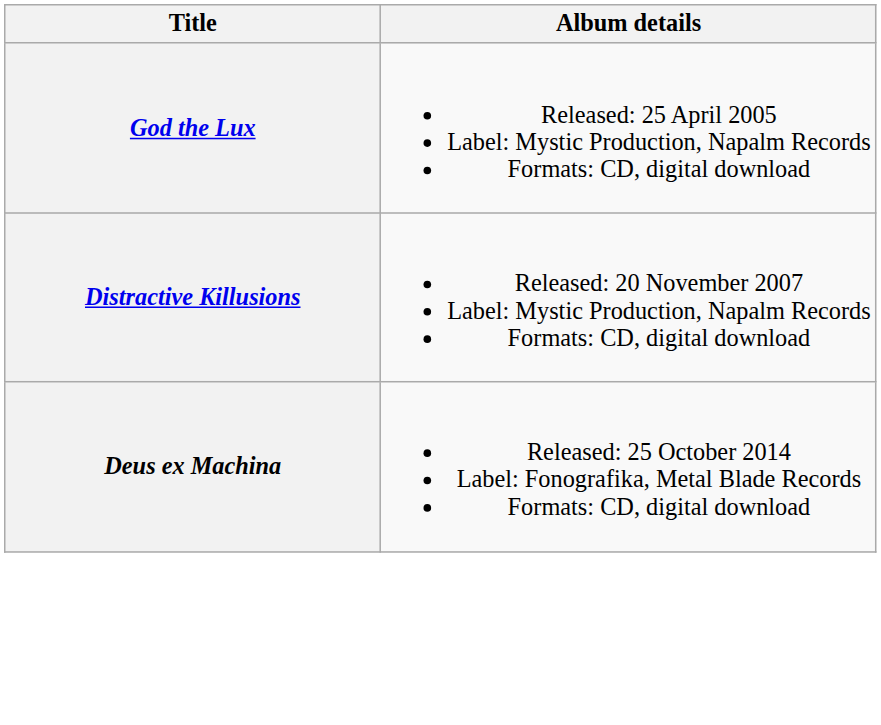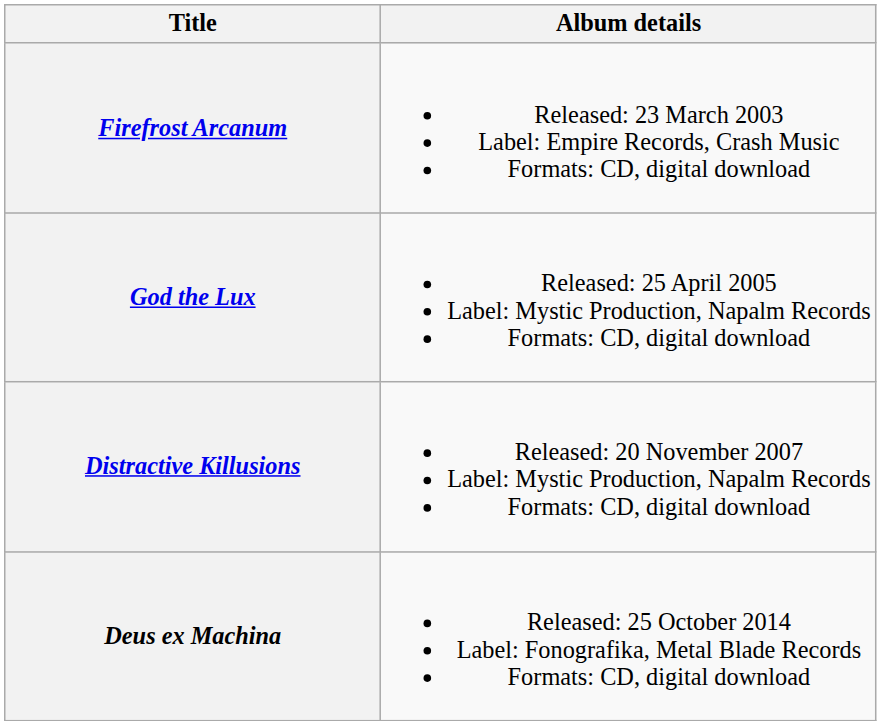 <table class="wikitable plainrowheaders" style="text-align:center;">
 <tr>
 <th scope="col" style="width:15em;">Title</th>
 <th scope="col">Album details</th>
+</tr>
+<tr>
+<th scope="row"><em><a href='#'>Firefrost Arcanum</a></em></th>
+<td><br><ul><li>Released: 23 March 2003</li><li>Label: Empire Records, Crash Music</li><li>Formats: CD, digital download</li></ul></td>
 </tr>
 <tr>
 <th scope="row"><em><a href='#'>God the Lux</a></em></th>
 <td><br><ul><li>Released: 25 April 2005</li><li>Label: Mystic Production, Napalm Records</li><li>Formats: CD, digital download</li></ul></td>
 </tr>
 <tr>
 <th scope="row"><em><a href='#'>Distractive Killusions</a></em></th>
 <td><br><ul><li>Released: 20 November 2007</li><li>Label: Mystic Production, Napalm Records</li><li>Formats: CD, digital download</li></ul></td>
 </tr>
 <tr>
 <th scope="row"><em>Deus ex Machina</em></th>
 <td><br><ul><li>Released: 25 October 2014</li><li>Label: Fonografika, Metal Blade Records</li><li>Formats: CD, digital download</li></ul></td>
 </tr>
 </table>
